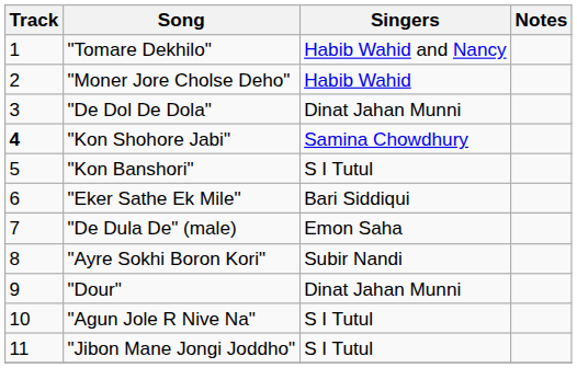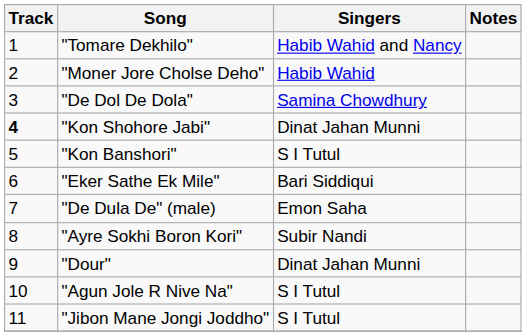 <table class="wikitable" style="font-size:95%;">
 <tr>
 <th>Track</th>
 <th>Song</th>
 <th>Singers</th>
 <th>Notes</th>
 </tr>
 <tr>
 <td>1</td>
 <td>"Tomare Dekhilo"</td>
 <td><a href='#'>Habib Wahid</a> and <a href='#'>Nancy</a></td>
 <td></td>
 </tr>
 <tr>
 <td>2</td>
 <td>"Moner Jore Cholse Deho"</td>
 <td><a href='#'>Habib Wahid</a></td>
 <td></td>
 </tr>
 <tr>
 <td>3</td>
 <td>"De Dol De Dola"</td>
-<td>Dinat Jahan Munni</td>
+<td><a href='#'>Samina Chowdhury</a></td>
 <td></td>
 </tr>
 <tr>
 <td><strong>4</strong></td>
 <td>"Kon Shohore Jabi"</td>
-<td><a href='#'>Samina Chowdhury</a></td>
+<td>Dinat Jahan Munni</td>
 <td></td>
 </tr>
 <tr>
 <td>5</td>
 <td>"Kon Banshori"</td>
 <td>S I Tutul</td>
 <td></td>
 </tr>
 <tr>
 <td>6</td>
 <td>"Eker Sathe Ek Mile"</td>
 <td>Bari Siddiqui</td>
 <td></td>
 </tr>
 <tr>
 <td>7</td>
 <td>"De Dula De" (male)</td>
 <td>Emon Saha</td>
 <td></td>
 </tr>
 <tr>
 <td>8</td>
 <td>"Ayre Sokhi Boron Kori"</td>
 <td>Subir Nandi</td>
 <td></td>
 </tr>
 <tr>
 <td>9</td>
 <td>"Dour"</td>
 <td>Dinat Jahan Munni</td>
 <td></td>
 </tr>
 <tr>
 <td>10</td>
 <td>"Agun Jole R Nive Na"</td>
 <td>S I Tutul</td>
 <td></td>
 </tr>
 <tr>
 <td>11</td>
 <td>"Jibon Mane Jongi Joddho"</td>
 <td>S I Tutul</td>
 <td></td>
 </tr>
 <tr>
 </tr>
 </table>
